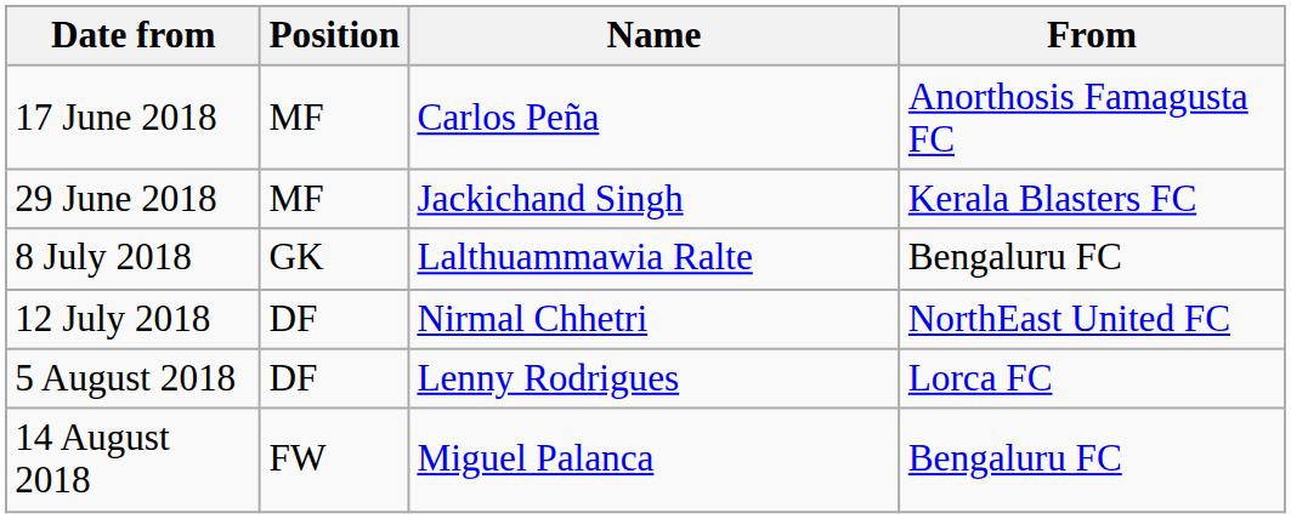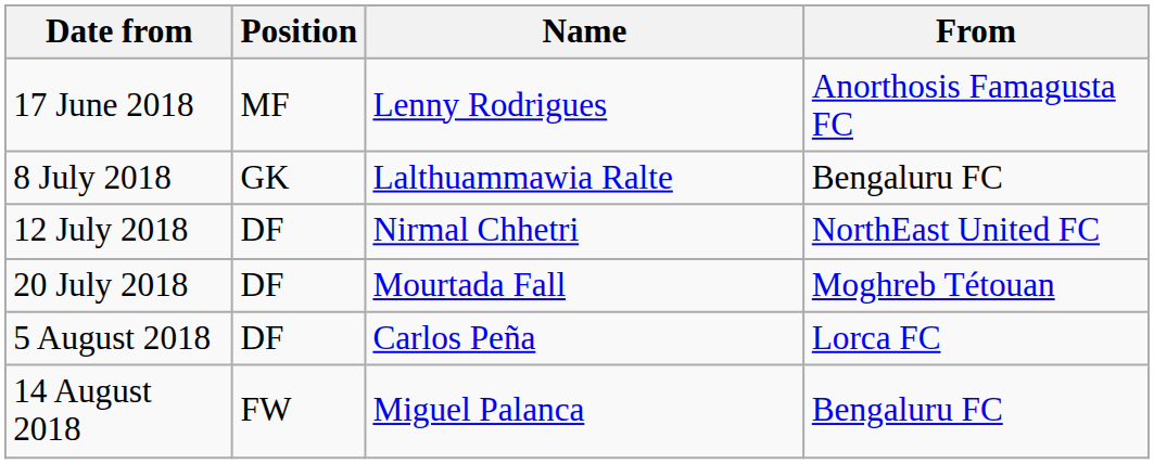 <table class="wikitable">
 <tr>
 <th style="width:100px">Date from</th>
 <th style="width:50px">Position</th>
 <th style="width:200px">Name</th>
 <th style="width:155px">From</th>
 </tr>
 <tr>
 <td>17 June 2018</td>
 <td>MF</td>
-<td> <a href='#'>Carlos Peña</a></td>
+<td> <a href='#'>Lenny Rodrigues</a></td>
 <td> <a href='#'>Anorthosis Famagusta FC</a></td>
-</tr>
-<tr>
-<td>29 June 2018</td>
-<td>MF</td>
-<td> <a href='#'>Jackichand Singh</a></td>
-<td> <a href='#'>Kerala Blasters FC</a></td>
 </tr>
 <tr>
 <td>8 July 2018</td>
 <td>GK</td>
 <td>  <a href='#'>Lalthuammawia Ralte</a></td>
 <td> Bengaluru FC</td>
 </tr>
 <tr>
 <td>12 July 2018</td>
 <td>DF</td>
 <td> <a href='#'>Nirmal Chhetri</a></td>
 <td> <a href='#'>NorthEast United FC</a></td>
 </tr>
 <tr>
+<td>20 July 2018</td>
+<td>DF</td>
+<td> <a href='#'>Mourtada Fall</a></td>
+<td> <a href='#'>Moghreb Tétouan</a></td>
+</tr>
+<tr>
 <td>5 August 2018</td>
 <td>DF</td>
-<td> <a href='#'>Lenny Rodrigues</a></td>
+<td> <a href='#'>Carlos Peña</a></td>
 <td> <a href='#'>Lorca FC</a></td>
 </tr>
 <tr>
 <td>14 August 2018</td>
 <td>FW</td>
 <td> <a href='#'>Miguel Palanca</a></td>
 <td> <a href='#'>Bengaluru FC</a></td>
 </tr>
 </table>
